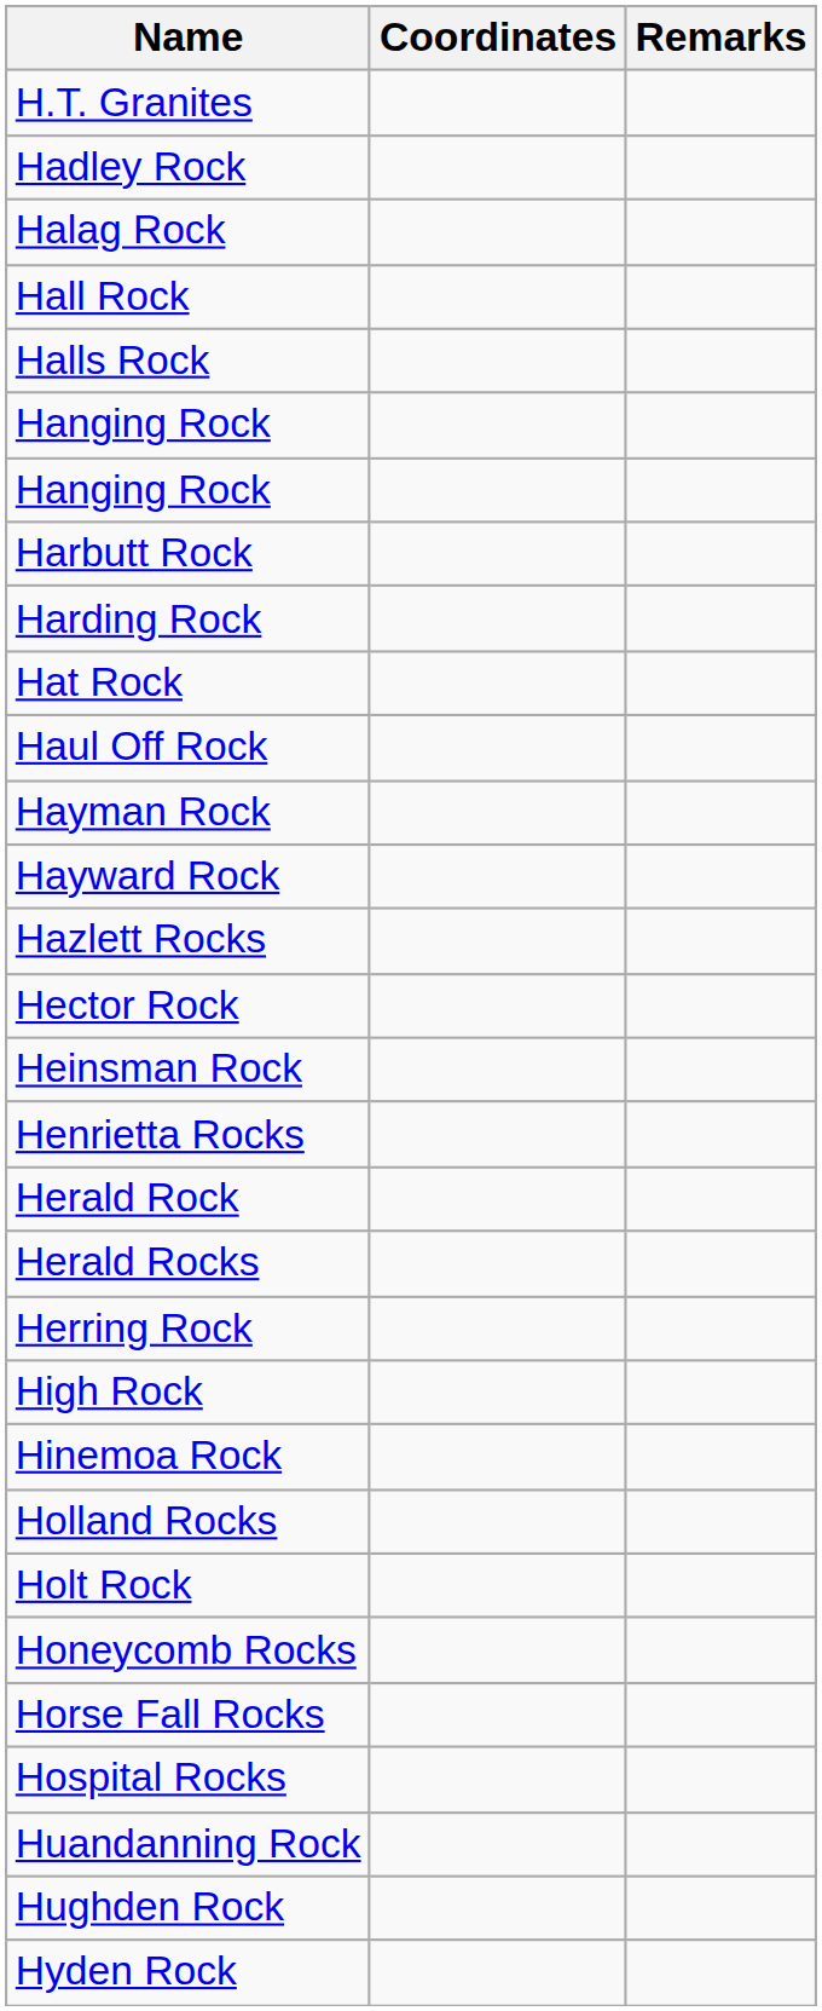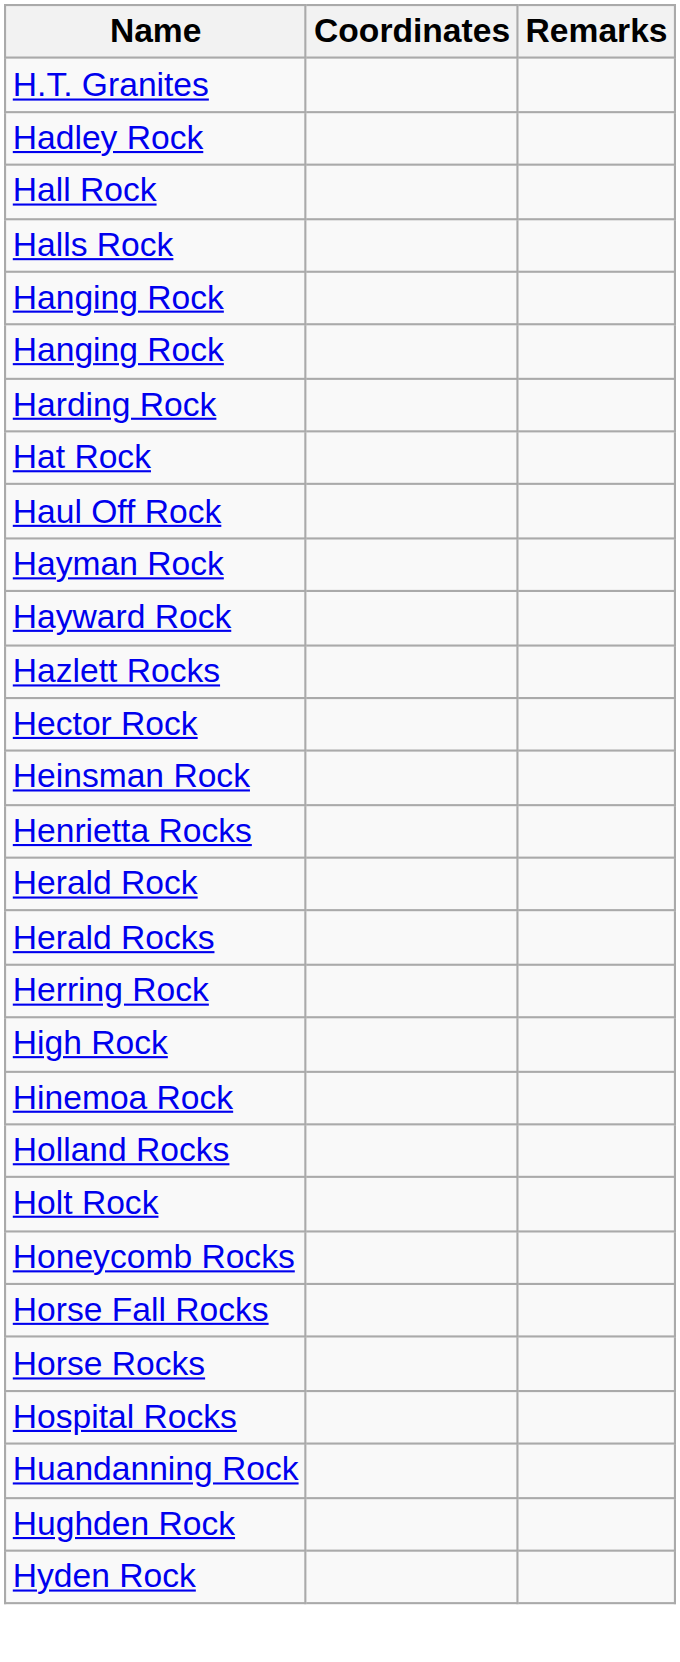 <table class="wikitable">
 <tr>
 <th>Name</th>
 <th>Coordinates</th>
 <th>Remarks</th>
 </tr>
 <tr>
 <td><a href='#'>H.T. Granites</a></td>
 <td></td>
 <td></td>
 </tr>
 <tr>
 <td><a href='#'>Hadley Rock</a></td>
-<td></td>
-<td></td>
-</tr>
-<tr>
-<td><a href='#'>Halag Rock</a></td>
 <td></td>
 <td></td>
 </tr>
 <tr>
 <td><a href='#'>Hall Rock</a></td>
 <td></td>
 <td></td>
 </tr>
 <tr>
 <td><a href='#'>Halls Rock</a></td>
 <td></td>
 <td></td>
 </tr>
 <tr>
 <td><a href='#'>Hanging Rock</a></td>
 <td></td>
 <td></td>
 </tr>
 <tr>
 <td><a href='#'>Hanging Rock</a></td>
-<td></td>
-<td></td>
-</tr>
-<tr>
-<td><a href='#'>Harbutt Rock</a></td>
 <td></td>
 <td></td>
 </tr>
 <tr>
 <td><a href='#'>Harding Rock</a></td>
 <td></td>
 <td></td>
 </tr>
 <tr>
 <td><a href='#'>Hat Rock</a></td>
 <td></td>
 <td></td>
 </tr>
 <tr>
 <td><a href='#'>Haul Off Rock</a></td>
 <td></td>
 <td></td>
 </tr>
 <tr>
 <td><a href='#'>Hayman Rock</a></td>
 <td></td>
 <td></td>
 </tr>
 <tr>
 <td><a href='#'>Hayward Rock</a></td>
 <td></td>
 <td></td>
 </tr>
 <tr>
 <td><a href='#'>Hazlett Rocks</a></td>
 <td></td>
 <td></td>
 </tr>
 <tr>
 <td><a href='#'>Hector Rock</a></td>
 <td></td>
 <td></td>
 </tr>
 <tr>
 <td><a href='#'>Heinsman Rock</a></td>
 <td></td>
 <td></td>
 </tr>
 <tr>
 <td><a href='#'>Henrietta Rocks</a></td>
 <td></td>
 <td></td>
 </tr>
 <tr>
 <td><a href='#'>Herald Rock</a></td>
 <td></td>
 <td></td>
 </tr>
 <tr>
 <td><a href='#'>Herald Rocks</a></td>
 <td></td>
 <td></td>
 </tr>
 <tr>
 <td><a href='#'>Herring Rock</a></td>
 <td></td>
 <td></td>
 </tr>
 <tr>
 <td><a href='#'>High Rock</a></td>
 <td></td>
 <td></td>
 </tr>
 <tr>
 <td><a href='#'>Hinemoa Rock</a></td>
 <td></td>
 <td></td>
 </tr>
 <tr>
 <td><a href='#'>Holland Rocks</a></td>
 <td></td>
 <td></td>
 </tr>
 <tr>
 <td><a href='#'>Holt Rock</a></td>
 <td></td>
 <td></td>
 </tr>
 <tr>
 <td><a href='#'>Honeycomb Rocks</a></td>
 <td></td>
 <td></td>
 </tr>
 <tr>
 <td><a href='#'>Horse Fall Rocks</a></td>
 <td></td>
 <td></td>
 </tr>
 <tr>
+<td><a href='#'>Horse Rocks</a></td>
+<td></td>
+<td></td>
+</tr>
+<tr>
 <td><a href='#'>Hospital Rocks</a></td>
 <td></td>
 <td></td>
 </tr>
 <tr>
 <td><a href='#'>Huandanning Rock</a></td>
 <td></td>
 <td></td>
 </tr>
 <tr>
 <td><a href='#'>Hughden Rock</a></td>
 <td></td>
 <td></td>
 </tr>
 <tr>
 <td><a href='#'>Hyden Rock</a></td>
 <td></td>
 <td></td>
 </tr>
 </table>
